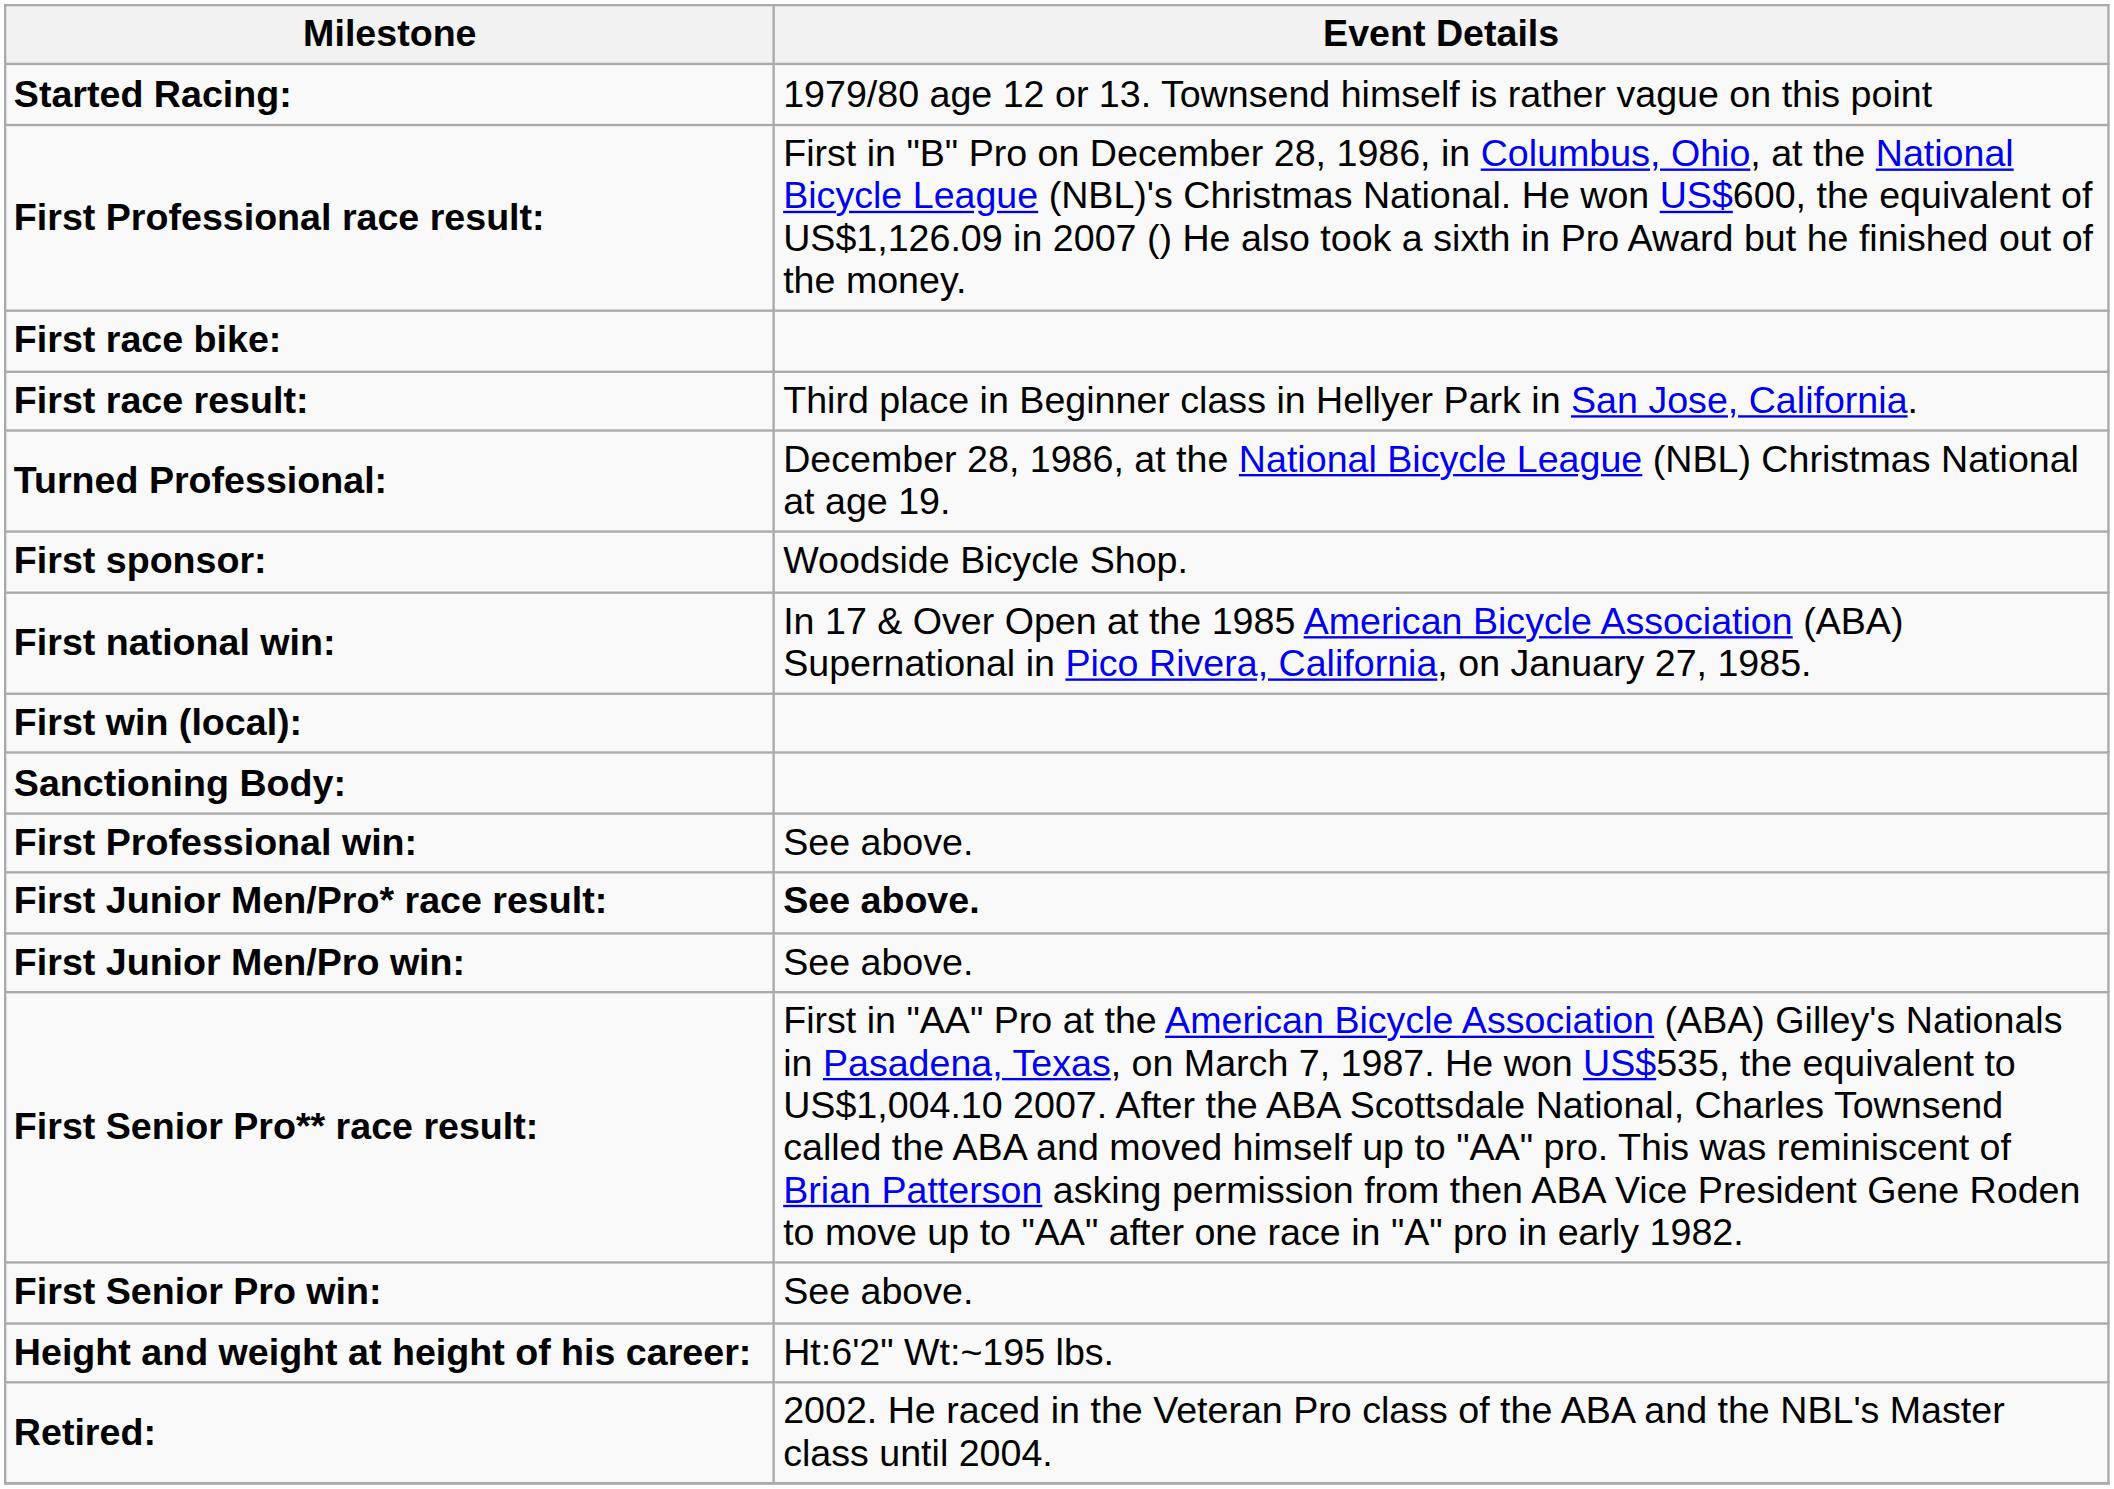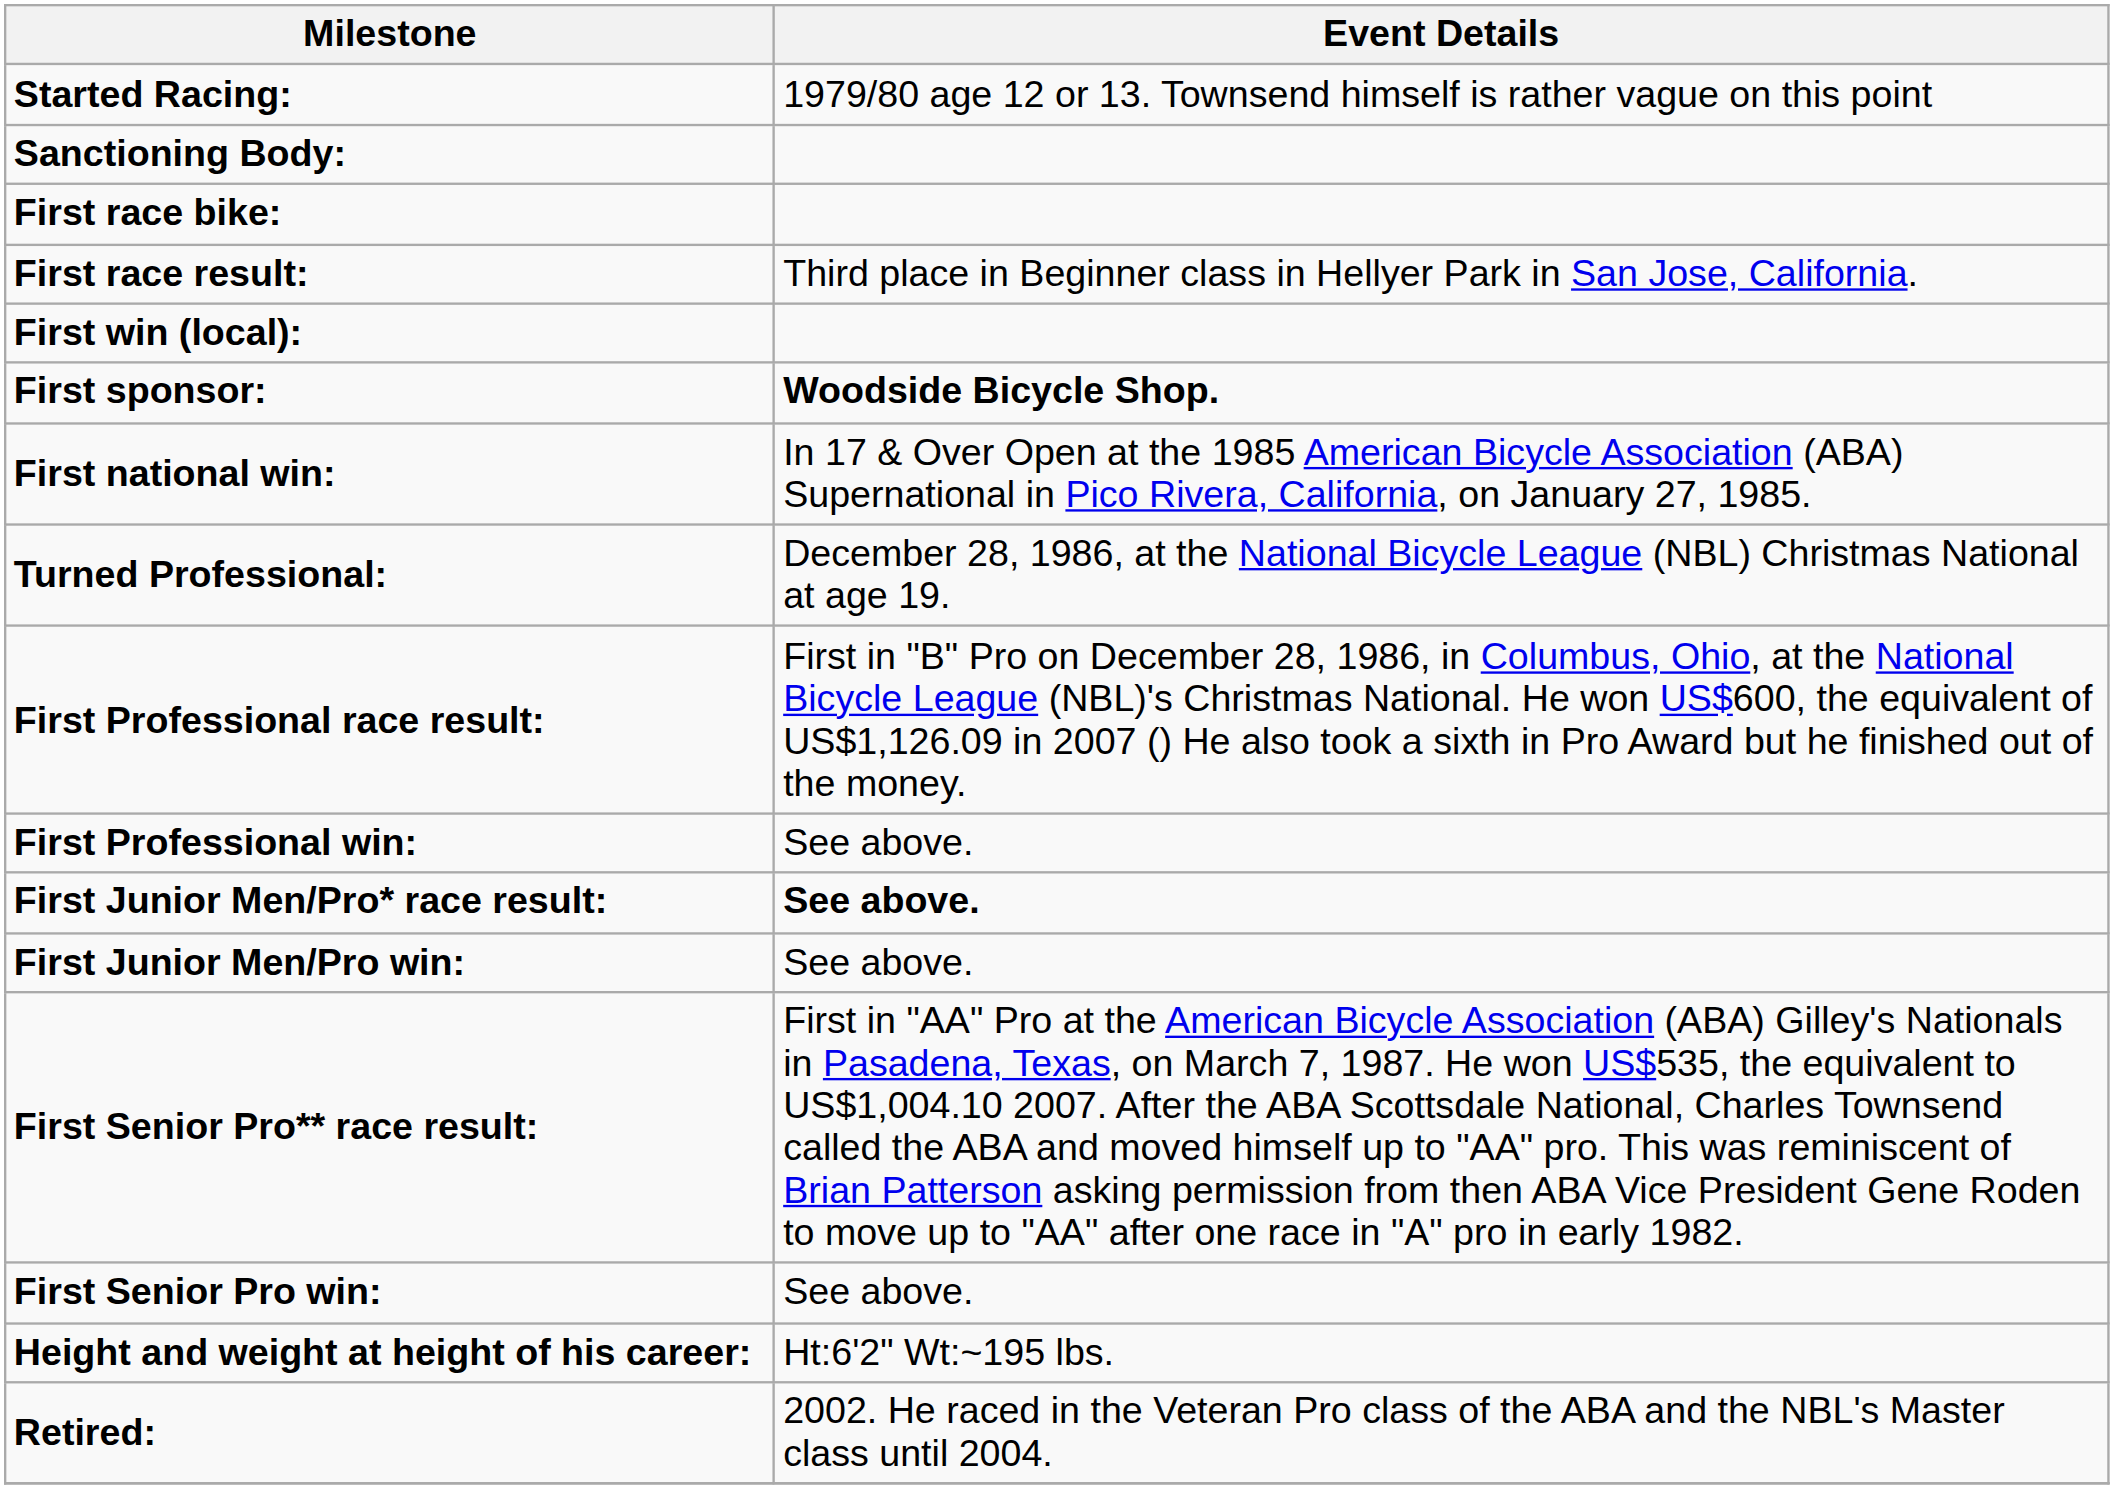 <table class="sortable wikitable">
 <tr>
 <th style="width:20em">Milestone</th>
 <th style="width:35em">Event Details</th>
 </tr>
 <tr>
 <td><strong>Started Racing:</strong></td>
 <td>1979/80 age 12 or 13. Townsend himself is rather vague on this point</td>
 </tr>
 <tr>
-<td><strong>First Professional race result:</strong></td>
-<td>First in "B" Pro on December 28, 1986, in <a href='#'>Columbus, Ohio</a>, at the <a href='#'>National Bicycle League</a> (NBL)'s Christmas National. He won <a href='#'>US$</a>600, the equivalent of US$1,126.09 in 2007 ()  He also took a sixth in Pro Award but he finished out of the money.</td>
+<td><strong>Sanctioning Body:</strong></td>
+<td></td>
 </tr>
 <tr>
 <td><strong>First race bike:</strong></td>
 <td></td>
 </tr>
 <tr>
 <td><strong>First race result:</strong></td>
 <td>Third place in Beginner class in Hellyer Park in <a href='#'>San Jose, California</a>.</td>
 </tr>
 <tr>
-<td><strong>Turned Professional:</strong></td>
-<td>December 28, 1986, at the <a href='#'>National Bicycle League</a> (NBL) Christmas National at age 19.</td>
+<td><strong>First win (local):</strong></td>
+<td></td>
 </tr>
 <tr>
 <td><strong>First sponsor:</strong></td>
-<td>Woodside Bicycle Shop.</td>
+<td><strong>Woodside Bicycle Shop.</strong></td>
 </tr>
 <tr>
 <td><strong>First national win:</strong></td>
 <td>In 17 & Over Open at the 1985 <a href='#'>American Bicycle Association</a> (ABA) Supernational in <a href='#'>Pico Rivera, California</a>, on January 27, 1985.</td>
 </tr>
 <tr>
-<td><strong>First win (local):</strong></td>
-<td></td>
+<td><strong>Turned Professional:</strong></td>
+<td>December 28, 1986, at the <a href='#'>National Bicycle League</a> (NBL) Christmas National at age 19.</td>
 </tr>
 <tr>
-<td><strong>Sanctioning Body:</strong></td>
-<td></td>
+<td><strong>First Professional race result:</strong></td>
+<td>First in "B" Pro on December 28, 1986, in <a href='#'>Columbus, Ohio</a>, at the <a href='#'>National Bicycle League</a> (NBL)'s Christmas National. He won <a href='#'>US$</a>600, the equivalent of US$1,126.09 in 2007 ()  He also took a sixth in Pro Award but he finished out of the money.</td>
 </tr>
 <tr>
 <td><strong>First Professional win:</strong></td>
 <td>See above.</td>
 </tr>
 <tr>
 <td><strong>First Junior Men/Pro* race result:</strong></td>
 <td><strong>See above.</strong></td>
 </tr>
 <tr>
 <td><strong>First Junior Men/Pro win:</strong></td>
 <td>See above.</td>
 </tr>
 <tr>
 <td><strong>First Senior Pro** race result:</strong></td>
 <td>First in "AA" Pro at the <a href='#'>American Bicycle Association</a> (ABA) Gilley's Nationals in <a href='#'>Pasadena, Texas</a>, on March 7, 1987. He won <a href='#'>US$</a>535, the equivalent to US$1,004.10 2007. After the ABA Scottsdale National, Charles Townsend called the ABA and moved himself up to "AA" pro. This was reminiscent of <a href='#'>Brian Patterson</a> asking permission from then ABA Vice President Gene Roden to move up to "AA" after one race in "A" pro in early 1982.</td>
 </tr>
 <tr>
 <td><strong>First Senior Pro win:</strong></td>
 <td>See above.</td>
 </tr>
 <tr>
 <td><strong>Height and weight at height of his career:</strong></td>
 <td>Ht:6'2" Wt:~195 lbs.</td>
 </tr>
 <tr>
 <td><strong>Retired:</strong></td>
 <td>2002. He raced in the Veteran Pro class of the ABA and the NBL's Master class until 2004.</td>
 </tr>
 <tr>
 </tr>
 </table>
